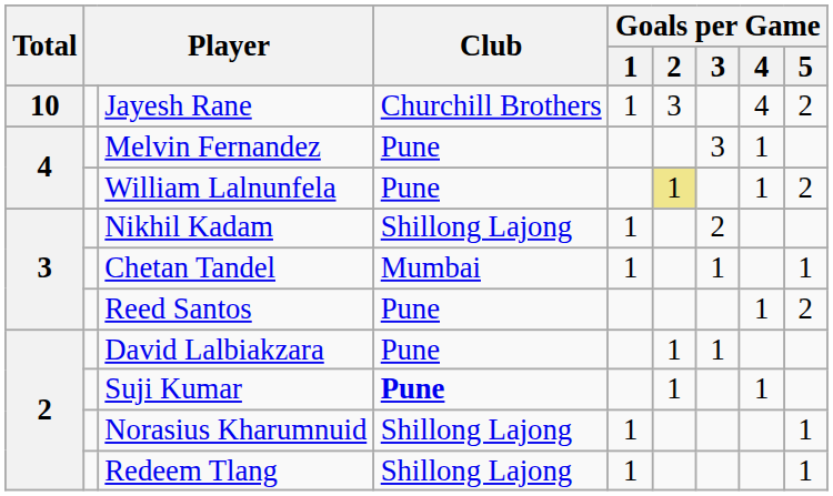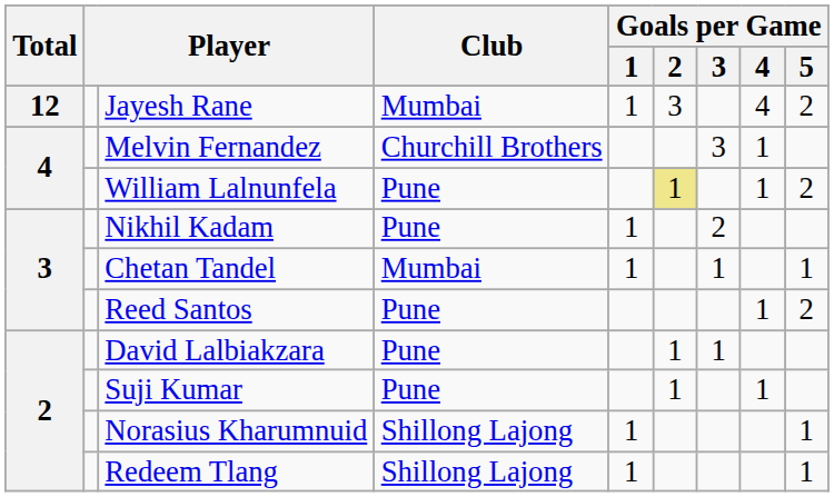 <table class="wikitable" style="text-align:center; line-height: 90%; font-size:90%;">
 <tr>
 <th rowspan=2>Total</th>
 <th rowspan=2 colspan=2>Player</th>
 <th rowspan=2>Club</th>
 <th colspan=27>Goals per Game</th>
 </tr>
 <tr>
 <th> 1 </th>
 <th> 2 </th>
 <th> 3 </th>
 <th> 4 </th>
 <th> 5 </th>
 </tr>
 <tr>
-<th>10</th>
+<th>12</th>
 <td></td>
 <td style="text-align:left;"><a href='#'>Jayesh Rane</a></td>
-<td style="text-align:left;"><a href='#'>Churchill Brothers</a></td>
+<td style="text-align:left;"><a href='#'>Mumbai</a></td>
 <td>1</td>
 <td>3</td>
 <td></td>
 <td>4</td>
 <td>2</td>
 </tr>
 <tr>
 <th rowspan="2">4</th>
 <td></td>
 <td style="text-align:left;"><a href='#'>Melvin Fernandez</a></td>
-<td style="text-align:left;"><a href='#'>Pune</a></td>
+<td style="text-align:left;"><a href='#'>Churchill Brothers</a></td>
 <td></td>
 <td></td>
 <td>3</td>
 <td>1</td>
 <td></td>
 </tr>
 <tr>
 <td></td>
 <td style="text-align:left;"><a href='#'>William Lalnunfela</a></td>
 <td style="text-align:left;"><a href='#'>Pune</a></td>
 <td></td>
 <td style="background: khaki;">1</td>
 <td></td>
 <td>1</td>
 <td>2</td>
 </tr>
 <tr>
 <th rowspan="3">3</th>
 <td></td>
 <td style="text-align:left;"><a href='#'>Nikhil Kadam</a></td>
-<td style="text-align:left;"><a href='#'>Shillong Lajong</a></td>
+<td style="text-align:left;"><a href='#'>Pune</a></td>
 <td>1</td>
 <td></td>
 <td>2</td>
 <td></td>
 <td></td>
 </tr>
 <tr>
 <td></td>
 <td style="text-align:left;"><a href='#'>Chetan Tandel</a></td>
 <td style="text-align:left;"><a href='#'>Mumbai</a></td>
 <td>1</td>
 <td></td>
 <td>1</td>
 <td></td>
 <td>1</td>
 </tr>
 <tr>
 <td></td>
 <td style="text-align:left;"><a href='#'>Reed Santos</a></td>
 <td style="text-align:left;"><a href='#'>Pune</a></td>
 <td></td>
 <td></td>
 <td></td>
 <td>1</td>
 <td>2</td>
 </tr>
 <tr>
 <th rowspan="4">2</th>
 <td></td>
 <td style="text-align:left;"><a href='#'>David Lalbiakzara</a></td>
 <td style="text-align:left;"><a href='#'>Pune</a></td>
 <td></td>
 <td>1</td>
 <td>1</td>
 <td></td>
 <td></td>
 </tr>
 <tr>
 <td></td>
 <td style="text-align:left;"><a href='#'>Suji Kumar</a></td>
-<td style="text-align:left;"><strong><a href='#'>Pune</a></strong></td>
+<td style="text-align:left;"><a href='#'>Pune</a></td>
 <td></td>
 <td>1</td>
 <td></td>
 <td>1</td>
 <td></td>
 </tr>
 <tr>
 <td></td>
 <td style="text-align:left;"><a href='#'>Norasius Kharumnuid</a></td>
 <td style="text-align:left;"><a href='#'>Shillong Lajong</a></td>
 <td>1</td>
 <td></td>
 <td></td>
 <td></td>
 <td>1</td>
 </tr>
 <tr>
 <td></td>
 <td style="text-align:left;"><a href='#'>Redeem Tlang</a></td>
 <td style="text-align:left;"><a href='#'>Shillong Lajong</a></td>
 <td>1</td>
 <td></td>
 <td></td>
 <td></td>
 <td>1</td>
 </tr>
 </table>
